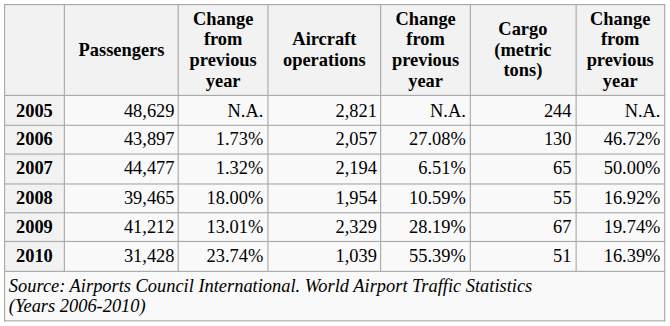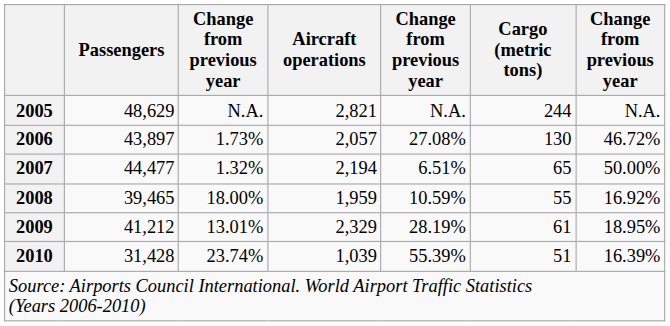 <table class="wikitable"  style="text-align:right; width:575px">
 <tr>
 <th style="width:50px"></th>
 <th style="width:100px">Passengers</th>
 <th style="width:75px">Change from previous year</th>
 <th style="width:100px">Aircraft operations</th>
 <th style="width:75px">Change from previous year</th>
 <th style="width:100px">Cargo<br>(metric tons)</th>
 <th style="width:75px">Change from previous year</th>
 </tr>
 <tr>
 <th>2005</th>
 <td>48,629</td>
 <td>N.A.</td>
 <td>2,821</td>
 <td>N.A.</td>
 <td>244</td>
 <td>N.A.</td>
 </tr>
 <tr>
 <th>2006</th>
 <td>43,897</td>
 <td> 1.73%</td>
 <td>2,057</td>
 <td>27.08%</td>
 <td>130</td>
 <td>46.72%</td>
 </tr>
 <tr>
 <th>2007</th>
 <td>44,477</td>
 <td> 1.32%</td>
 <td>2,194</td>
 <td> 6.51%</td>
 <td>65</td>
 <td> 50.00%</td>
 </tr>
 <tr>
 <th>2008</th>
 <td>39,465</td>
 <td>18.00%</td>
-<td>1,954</td>
+<td>1,959</td>
 <td>10.59%</td>
 <td>55</td>
 <td>16.92%</td>
 </tr>
 <tr>
 <th>2009</th>
 <td>41,212</td>
 <td>13.01%</td>
 <td>2,329</td>
 <td>28.19%</td>
-<td>67</td>
-<td>19.74%</td>
+<td>61</td>
+<td>18.95%</td>
 </tr>
 <tr>
 <th>2010</th>
 <td>31,428</td>
 <td>23.74%</td>
 <td>1,039</td>
 <td>55.39%</td>
 <td>51</td>
 <td>16.39%</td>
 </tr>
 <tr>
 <td colspan="7" style="text-align:left;"><em>Source: Airports Council International. World Airport Traffic Statistics<br>(Years 2006-2010)</em></td>
 </tr>
 </table>
